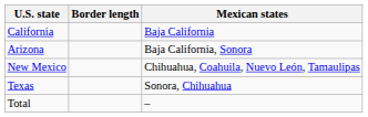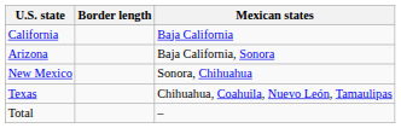 <table class="wikitable sortable">
 <tr>
 <th>U.S. state</th>
 <th>Border length</th>
 <th>Mexican states</th>
 </tr>
 <tr>
 <td><a href='#'>California</a></td>
 <td></td>
 <td><a href='#'>Baja California</a></td>
 </tr>
 <tr>
 <td><a href='#'>Arizona</a></td>
 <td></td>
 <td>Baja California, <a href='#'>Sonora</a></td>
 </tr>
 <tr>
 <td><a href='#'>New Mexico</a></td>
 <td></td>
-<td>Chihuahua, <a href='#'>Coahuila</a>, <a href='#'>Nuevo León</a>, <a href='#'>Tamaulipas</a></td>
+<td>Sonora, <a href='#'>Chihuahua</a></td>
 </tr>
 <tr>
 <td><a href='#'>Texas</a></td>
 <td></td>
-<td>Sonora, <a href='#'>Chihuahua</a></td>
+<td>Chihuahua, <a href='#'>Coahuila</a>, <a href='#'>Nuevo León</a>, <a href='#'>Tamaulipas</a></td>
 </tr>
 <tr>
 <td>Total</td>
 <td></td>
 <td>–</td>
 </tr>
 </table>
